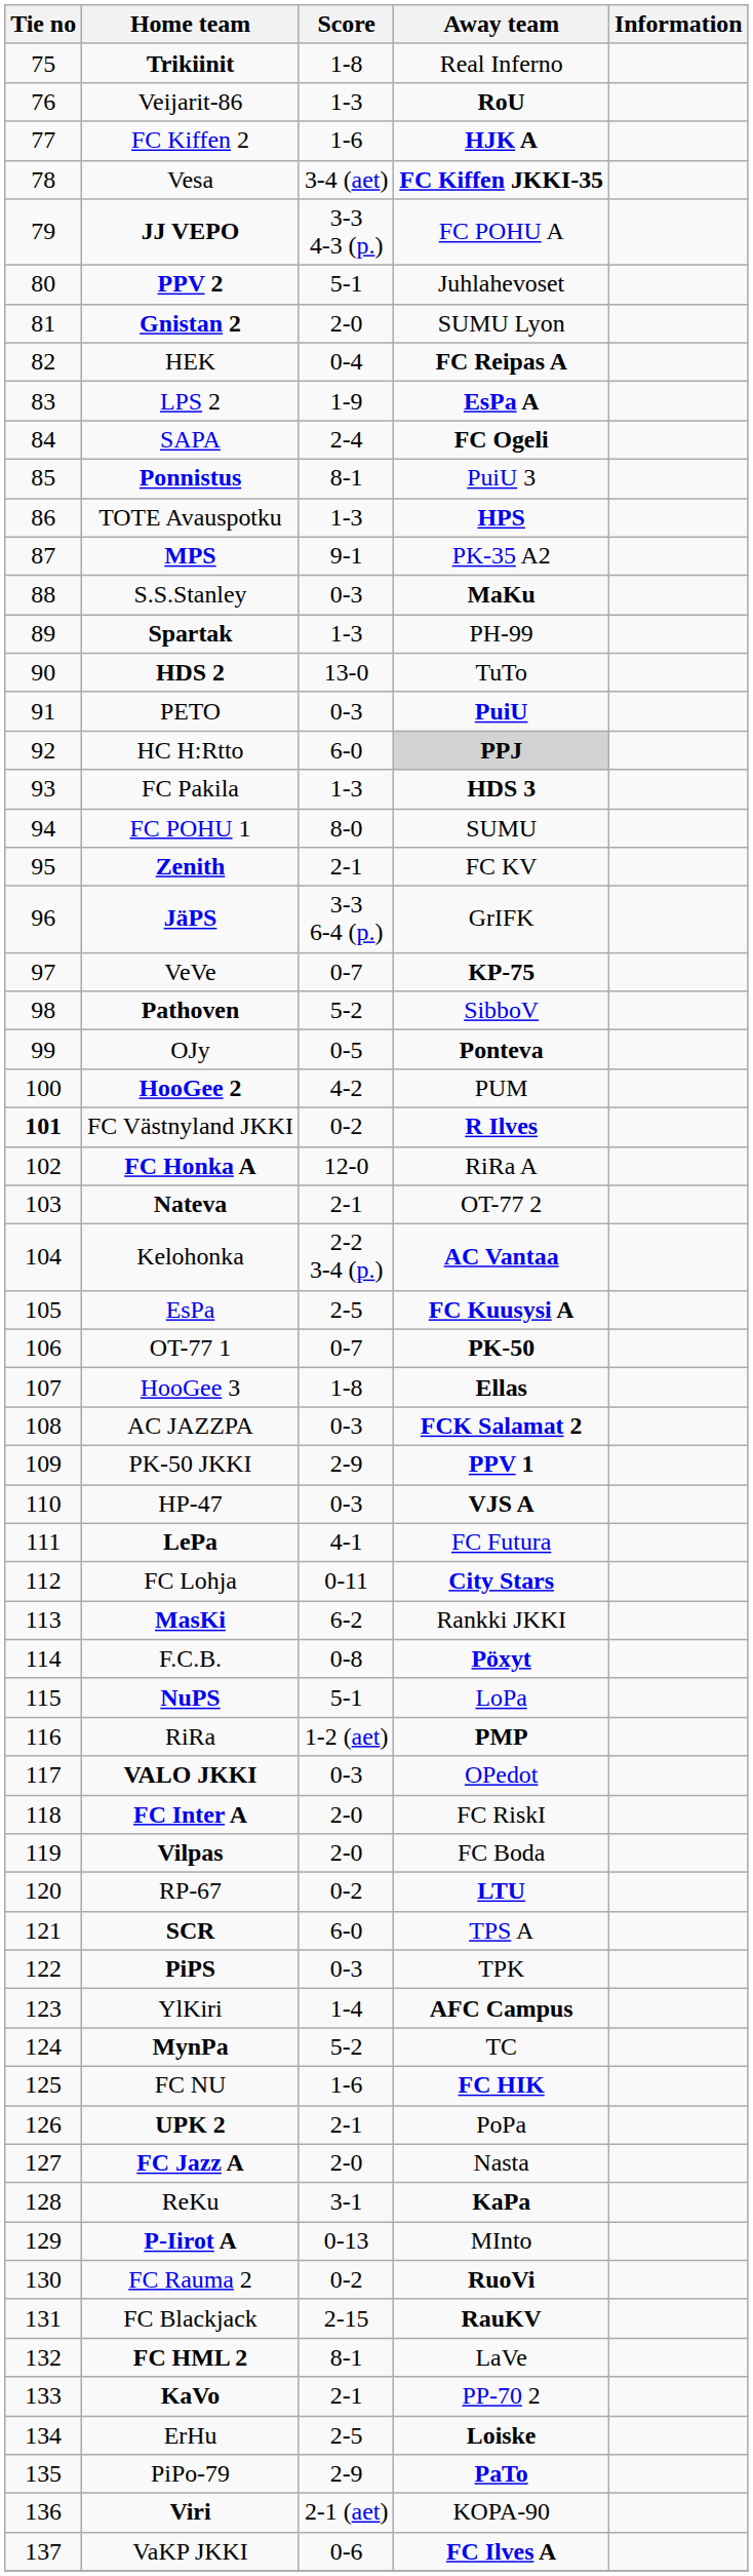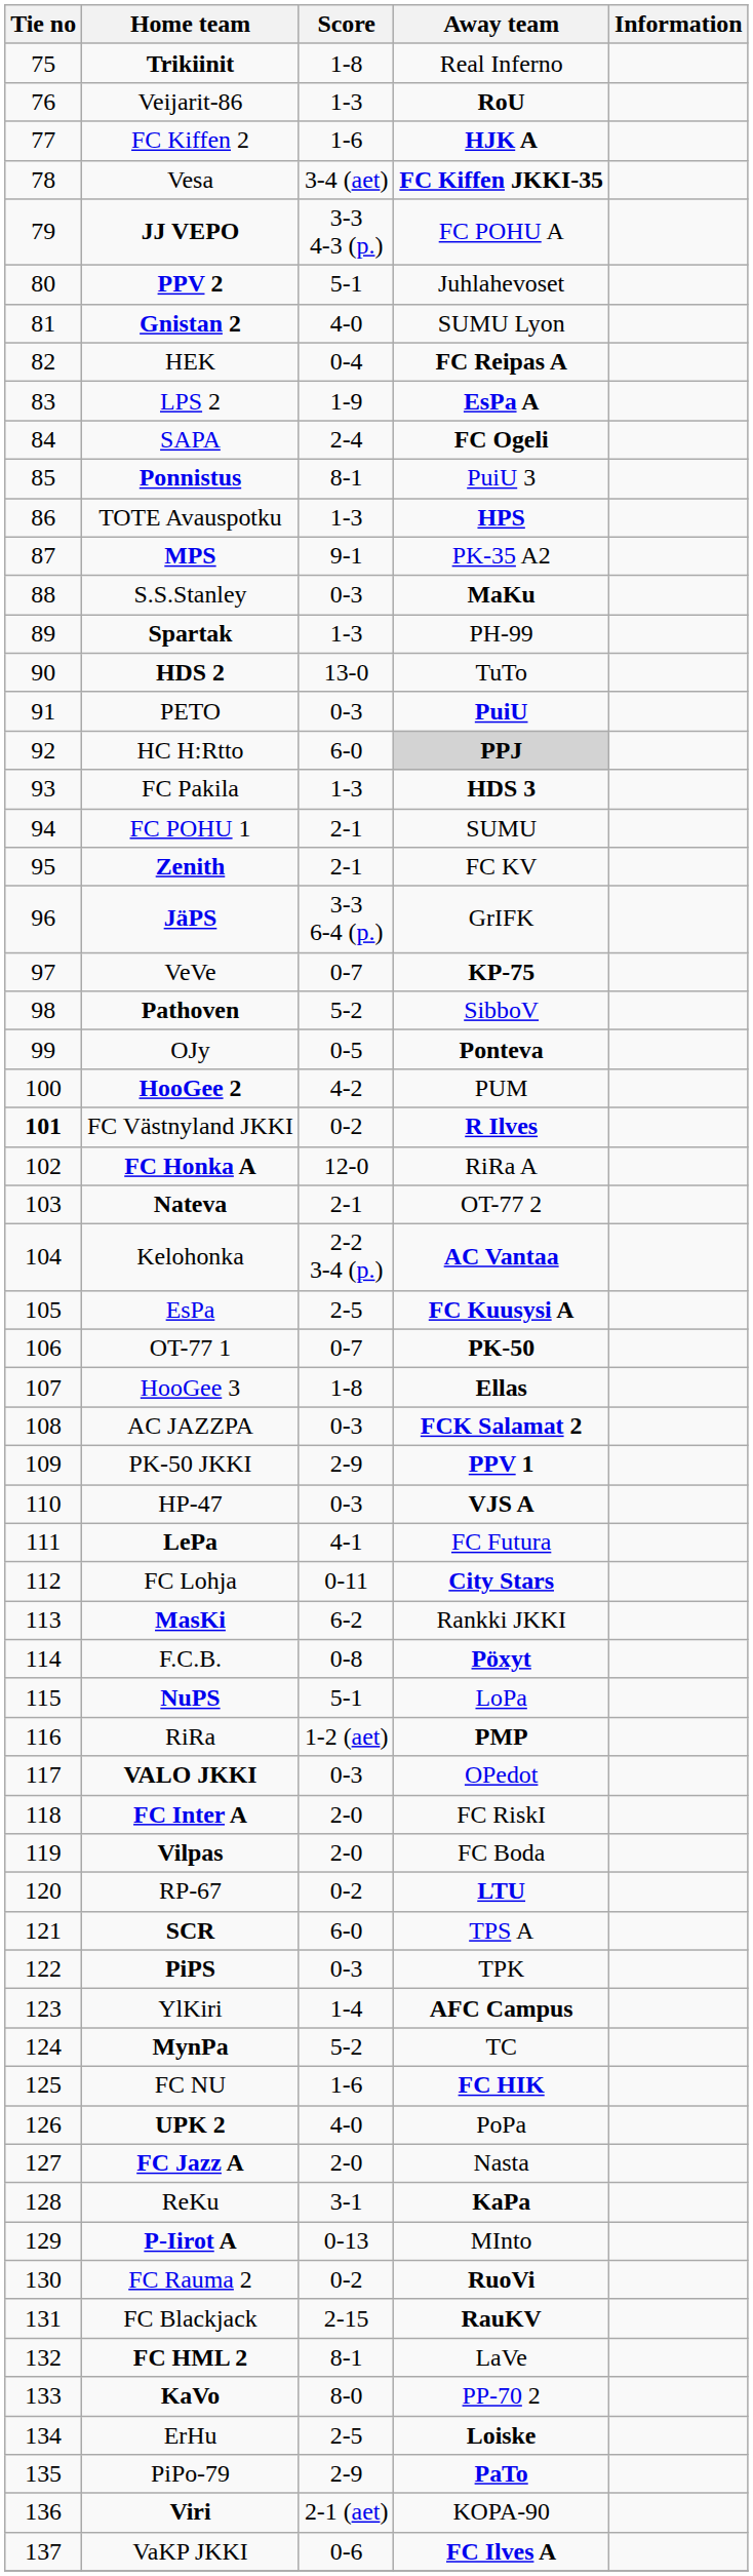 <table class="wikitable" style="text-align:center">
 <tr>
 <th style= width="40px">Tie no</th>
 <th style= width="150px">Home team</th>
 <th style= width="60px">Score</th>
 <th style= width="150px">Away team</th>
 <th style= width="30px">Information</th>
 </tr>
 <tr>
 <td>75</td>
 <td><strong>Trikiinit</strong></td>
 <td>1-8</td>
 <td>Real Inferno</td>
 <td></td>
 </tr>
 <tr>
 <td>76</td>
 <td>Veijarit-86</td>
 <td>1-3</td>
 <td><strong>RoU</strong></td>
 <td></td>
 </tr>
 <tr>
 <td>77</td>
 <td><a href='#'>FC Kiffen</a> 2</td>
 <td>1-6</td>
 <td><strong><a href='#'>HJK</a> A</strong></td>
 <td></td>
 </tr>
 <tr>
 <td>78</td>
 <td>Vesa</td>
 <td>3-4 (<a href='#'>aet</a>)</td>
 <td><strong><a href='#'>FC Kiffen</a> JKKI-35</strong></td>
 <td></td>
 </tr>
 <tr>
 <td>79</td>
 <td><strong>JJ VEPO</strong></td>
 <td>3-3<br> 4-3 (<a href='#'>p.</a>)</td>
 <td><a href='#'>FC POHU</a> A</td>
 <td></td>
 </tr>
 <tr>
 <td>80</td>
 <td><strong><a href='#'>PPV</a> 2</strong></td>
 <td>5-1</td>
 <td>Juhlahevoset</td>
 <td></td>
 </tr>
 <tr>
 <td>81</td>
 <td><strong><a href='#'>Gnistan</a> 2</strong></td>
-<td>2-0</td>
+<td>4-0</td>
 <td>SUMU Lyon</td>
 <td></td>
 </tr>
 <tr>
 <td>82</td>
 <td>HEK</td>
 <td>0-4</td>
 <td><strong>FC Reipas A</strong></td>
 <td></td>
 </tr>
 <tr>
 <td>83</td>
 <td><a href='#'>LPS</a> 2</td>
 <td>1-9</td>
 <td><strong><a href='#'>EsPa</a> A</strong></td>
 <td></td>
 </tr>
 <tr>
 <td>84</td>
 <td><a href='#'>SAPA</a></td>
 <td>2-4</td>
 <td><strong>FC Ogeli</strong></td>
 <td></td>
 </tr>
 <tr>
 <td>85</td>
 <td><strong><a href='#'>Ponnistus</a></strong></td>
 <td>8-1</td>
 <td><a href='#'>PuiU</a> 3</td>
 <td></td>
 </tr>
 <tr>
 <td>86</td>
 <td>TOTE Avauspotku</td>
 <td>1-3</td>
 <td><strong><a href='#'>HPS</a></strong></td>
 <td></td>
 </tr>
 <tr>
 <td>87</td>
 <td><strong><a href='#'>MPS</a></strong></td>
 <td>9-1</td>
 <td><a href='#'>PK-35</a> A2</td>
 <td></td>
 </tr>
 <tr>
 <td>88</td>
 <td>S.S.Stanley</td>
 <td>0-3</td>
 <td><strong>MaKu</strong></td>
 <td></td>
 </tr>
 <tr>
 <td>89</td>
 <td><strong>Spartak</strong></td>
 <td>1-3</td>
 <td>PH-99</td>
 <td></td>
 </tr>
 <tr>
 <td>90</td>
 <td><strong>HDS 2</strong></td>
 <td>13-0</td>
 <td>TuTo</td>
 <td></td>
 </tr>
 <tr>
 <td>91</td>
 <td>PETO</td>
 <td>0-3</td>
 <td><strong><a href='#'>PuiU</a></strong></td>
 <td></td>
 </tr>
 <tr>
 <td>92</td>
 <td>HC H:Rtto</td>
 <td>6-0</td>
 <td style="background: lightgrey;"><strong>PPJ</strong></td>
 <td></td>
 </tr>
 <tr>
 <td>93</td>
 <td>FC Pakila</td>
 <td>1-3</td>
 <td><strong>HDS 3</strong></td>
 <td></td>
 </tr>
 <tr>
 <td>94</td>
 <td><a href='#'>FC POHU</a> 1</td>
-<td>8-0</td>
+<td>2-1</td>
 <td>SUMU</td>
 <td></td>
 </tr>
 <tr>
 <td>95</td>
 <td><strong><a href='#'>Zenith</a></strong></td>
 <td>2-1</td>
 <td>FC KV</td>
 <td></td>
 </tr>
 <tr>
 <td>96</td>
 <td><strong><a href='#'>JäPS</a></strong></td>
 <td>3-3<br> 6-4 (<a href='#'>p.</a>)</td>
 <td>GrIFK</td>
 <td></td>
 </tr>
 <tr>
 <td>97</td>
 <td>VeVe</td>
 <td>0-7</td>
 <td><strong>KP-75</strong></td>
 <td></td>
 </tr>
 <tr>
 <td>98</td>
 <td><strong>Pathoven</strong></td>
 <td>5-2</td>
 <td><a href='#'>SibboV</a></td>
 <td></td>
 </tr>
 <tr>
 <td>99</td>
 <td>OJy</td>
 <td>0-5</td>
 <td><strong>Ponteva</strong></td>
 <td></td>
 </tr>
 <tr>
 <td>100</td>
 <td><strong><a href='#'>HooGee</a> 2</strong></td>
 <td>4-2</td>
 <td>PUM</td>
 <td></td>
 </tr>
 <tr>
 <td><strong>101</strong></td>
 <td>FC Västnyland JKKI</td>
 <td>0-2</td>
 <td><strong><a href='#'>R Ilves</a></strong></td>
 <td></td>
 </tr>
 <tr>
 <td>102</td>
 <td><strong><a href='#'>FC Honka</a> A</strong></td>
 <td>12-0</td>
 <td>RiRa A</td>
 <td></td>
 </tr>
 <tr>
 <td>103</td>
 <td><strong>Nateva</strong></td>
 <td>2-1</td>
 <td>OT-77 2</td>
 <td></td>
 </tr>
 <tr>
 <td>104</td>
 <td>Kelohonka</td>
 <td>2-2<br> 3-4 (<a href='#'>p.</a>)</td>
 <td><strong><a href='#'>AC Vantaa</a></strong></td>
 <td></td>
 </tr>
 <tr>
 <td>105</td>
 <td><a href='#'>EsPa</a></td>
 <td>2-5</td>
 <td><strong><a href='#'>FC Kuusysi</a> A</strong></td>
 <td></td>
 </tr>
 <tr>
 <td>106</td>
 <td>OT-77 1</td>
 <td>0-7</td>
 <td><strong>PK-50</strong></td>
 <td></td>
 </tr>
 <tr>
 <td>107</td>
 <td><a href='#'>HooGee</a> 3</td>
 <td>1-8</td>
 <td><strong>Ellas</strong></td>
 <td></td>
 </tr>
 <tr>
 <td>108</td>
 <td>AC JAZZPA</td>
 <td>0-3</td>
 <td><strong><a href='#'>FCK Salamat</a> 2</strong></td>
 <td></td>
 </tr>
 <tr>
 <td>109</td>
 <td>PK-50 JKKI</td>
 <td>2-9</td>
 <td><strong><a href='#'>PPV</a> 1</strong></td>
 <td></td>
 </tr>
 <tr>
 <td>110</td>
 <td>HP-47</td>
 <td>0-3</td>
 <td><strong>VJS A</strong></td>
 <td></td>
 </tr>
 <tr>
 <td>111</td>
 <td><strong>LePa</strong></td>
 <td>4-1</td>
 <td><a href='#'>FC Futura</a></td>
 <td></td>
 </tr>
 <tr>
 <td>112</td>
 <td>FC Lohja</td>
 <td>0-11</td>
 <td><strong><a href='#'>City Stars</a></strong></td>
 <td></td>
 </tr>
 <tr>
 <td>113</td>
 <td><strong><a href='#'>MasKi</a></strong></td>
 <td>6-2</td>
 <td>Rankki JKKI</td>
 <td></td>
 </tr>
 <tr>
 <td>114</td>
 <td>F.C.B.</td>
 <td>0-8</td>
 <td><strong><a href='#'>Pöxyt</a></strong></td>
 <td></td>
 </tr>
 <tr>
 <td>115</td>
 <td><strong><a href='#'>NuPS</a></strong></td>
 <td>5-1</td>
 <td><a href='#'>LoPa</a></td>
 <td></td>
 </tr>
 <tr>
 <td>116</td>
 <td>RiRa</td>
 <td>1-2 (<a href='#'>aet</a>)</td>
 <td><strong>PMP</strong></td>
 <td></td>
 </tr>
 <tr>
 <td>117</td>
 <td><strong>VALO JKKI</strong></td>
 <td>0-3</td>
 <td><a href='#'>OPedot</a></td>
 <td></td>
 </tr>
 <tr>
 <td>118</td>
 <td><strong><a href='#'>FC Inter</a> A</strong></td>
 <td>2-0</td>
 <td>FC RiskI</td>
 <td></td>
 </tr>
 <tr>
 <td>119</td>
 <td><strong>Vilpas</strong></td>
 <td>2-0</td>
 <td>FC Boda</td>
 <td></td>
 </tr>
 <tr>
 <td>120</td>
 <td>RP-67</td>
 <td>0-2</td>
 <td><strong><a href='#'>LTU</a></strong></td>
 <td></td>
 </tr>
 <tr>
 <td>121</td>
 <td><strong>SCR</strong></td>
 <td>6-0</td>
 <td><a href='#'>TPS</a> A</td>
 <td></td>
 </tr>
 <tr>
 <td>122</td>
 <td><strong>PiPS</strong></td>
 <td>0-3</td>
 <td>TPK</td>
 <td></td>
 </tr>
 <tr>
 <td>123</td>
 <td>YlKiri</td>
 <td>1-4</td>
 <td><strong>AFC Campus</strong></td>
 <td></td>
 </tr>
 <tr>
 <td>124</td>
 <td><strong>MynPa</strong></td>
 <td>5-2</td>
 <td>TC</td>
 <td></td>
 </tr>
 <tr>
 <td>125</td>
 <td>FC NU</td>
 <td>1-6</td>
 <td><strong><a href='#'>FC HIK</a></strong></td>
 <td></td>
 </tr>
 <tr>
 <td>126</td>
 <td><strong>UPK 2</strong></td>
-<td>2-1</td>
+<td>4-0</td>
 <td>PoPa</td>
 <td></td>
 </tr>
 <tr>
 <td>127</td>
 <td><strong><a href='#'>FC Jazz</a> A</strong></td>
 <td>2-0</td>
 <td>Nasta</td>
 <td></td>
 </tr>
 <tr>
 <td>128</td>
 <td>ReKu</td>
 <td>3-1</td>
 <td><strong>KaPa</strong></td>
 <td></td>
 </tr>
 <tr>
 <td>129</td>
 <td><strong><a href='#'>P-Iirot</a> A</strong></td>
 <td>0-13</td>
 <td>MInto</td>
 <td></td>
 </tr>
 <tr>
 <td>130</td>
 <td><a href='#'>FC Rauma</a> 2</td>
 <td>0-2</td>
 <td><strong>RuoVi</strong></td>
 <td></td>
 </tr>
 <tr>
 <td>131</td>
 <td>FC Blackjack</td>
 <td>2-15</td>
 <td><strong>RauKV</strong></td>
 <td></td>
 </tr>
 <tr>
 <td>132</td>
 <td><strong>FC HML 2</strong></td>
 <td>8-1</td>
 <td>LaVe</td>
 <td></td>
 </tr>
 <tr>
 <td>133</td>
 <td><strong>KaVo</strong></td>
-<td>2-1</td>
+<td>8-0</td>
 <td><a href='#'>PP-70</a> 2</td>
 <td></td>
 </tr>
 <tr>
 <td>134</td>
 <td>ErHu</td>
 <td>2-5</td>
 <td><strong>Loiske</strong></td>
 <td></td>
 </tr>
 <tr>
 <td>135</td>
 <td>PiPo-79</td>
 <td>2-9</td>
 <td><strong><a href='#'>PaTo</a></strong></td>
 <td></td>
 </tr>
 <tr>
 <td>136</td>
 <td><strong>Viri</strong></td>
 <td>2-1 (<a href='#'>aet</a>)</td>
 <td>KOPA-90</td>
 <td></td>
 </tr>
 <tr>
 <td>137</td>
 <td>VaKP JKKI</td>
 <td>0-6</td>
 <td><strong><a href='#'>FC Ilves</a> A</strong></td>
 <td></td>
 </tr>
 <tr>
 </tr>
 </table>
